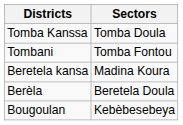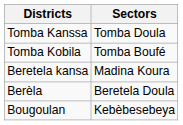 <table class="wikitable">
 <tr>
 <th>Districts</th>
 <th>Sectors</th>
 </tr>
 <tr>
 <td>Tomba Kanssa</td>
 <td>Tomba Doula</td>
 </tr>
 <tr>
-<td>Tombani</td>
-<td>Tomba Fontou</td>
+<td>Tomba Kobila</td>
+<td>Tomba Boufé</td>
 </tr>
 <tr>
 <td>Beretela kansa</td>
 <td>Madina Koura</td>
 </tr>
 <tr>
 <td>Berèla</td>
 <td>Beretela Doula</td>
 </tr>
 <tr>
 <td>Bougoulan</td>
 <td>Kebèbesebeya</td>
 </tr>
 </table>
